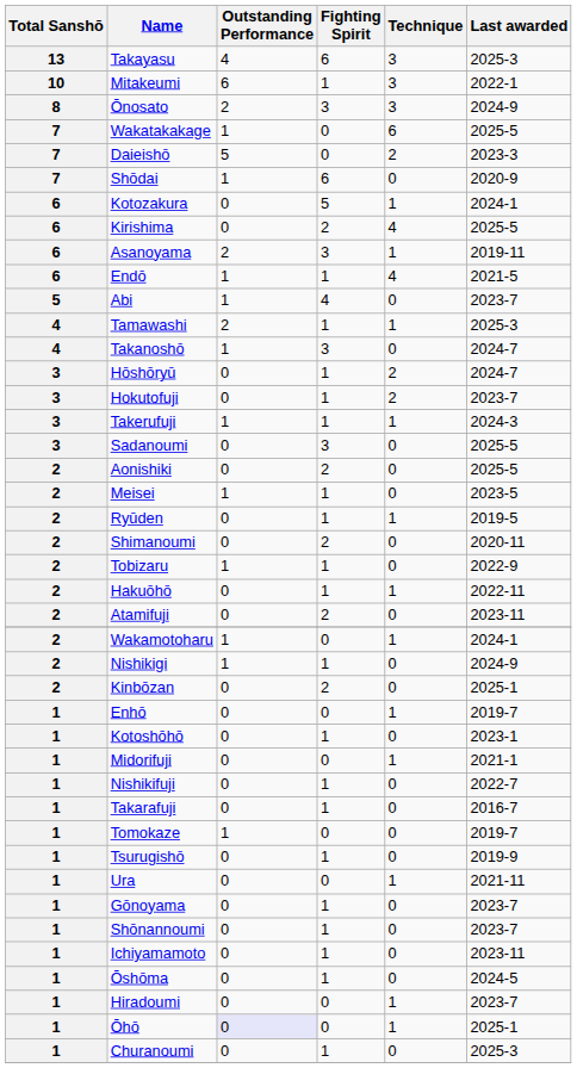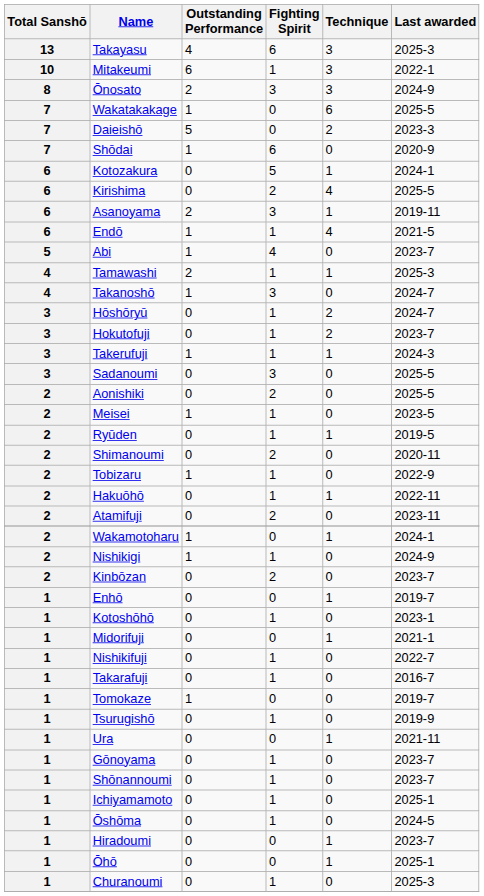 <table class="wikitable sortable">
 <tr>
 <th>Total Sanshō</th>
 <th><a href='#'>Name</a></th>
 <th>Outstanding<br>Performance</th>
 <th>Fighting<br>Spirit</th>
 <th>Technique</th>
 <th>Last awarded</th>
 </tr>
 <tr>
 <th>13</th>
 <td><a href='#'>Takayasu</a></td>
 <td>4</td>
 <td>6</td>
 <td>3</td>
 <td>2025-3</td>
 </tr>
 <tr>
 <th>10</th>
 <td><a href='#'>Mitakeumi</a></td>
 <td>6</td>
 <td>1</td>
 <td>3</td>
 <td>2022-1</td>
 </tr>
 <tr>
 <th>8</th>
 <td><a href='#'>Ōnosato</a></td>
 <td>2</td>
 <td>3</td>
 <td>3</td>
 <td>2024-9</td>
 </tr>
 <tr>
 <th>7</th>
 <td><a href='#'>Wakatakakage</a></td>
 <td>1</td>
 <td>0</td>
 <td>6</td>
 <td>2025-5</td>
 </tr>
 <tr>
 <th>7</th>
 <td><a href='#'>Daieishō</a></td>
 <td>5</td>
 <td>0</td>
 <td>2</td>
 <td>2023-3</td>
 </tr>
 <tr>
 <th>7</th>
 <td><a href='#'>Shōdai</a></td>
 <td>1</td>
 <td>6</td>
 <td>0</td>
 <td>2020-9</td>
 </tr>
 <tr>
 <th>6</th>
 <td><a href='#'>Kotozakura</a></td>
 <td>0</td>
 <td>5</td>
 <td>1</td>
 <td>2024-1</td>
 </tr>
 <tr>
 <th>6</th>
 <td><a href='#'>Kirishima</a></td>
 <td>0</td>
 <td>2</td>
 <td>4</td>
 <td>2025-5</td>
 </tr>
 <tr>
 <th>6</th>
 <td><a href='#'>Asanoyama</a></td>
 <td>2</td>
 <td>3</td>
 <td>1</td>
 <td>2019-11</td>
 </tr>
 <tr>
 <th>6</th>
 <td><a href='#'>Endō</a></td>
 <td>1</td>
 <td>1</td>
 <td>4</td>
 <td>2021-5</td>
 </tr>
 <tr>
 <th>5</th>
 <td><a href='#'>Abi</a></td>
 <td>1</td>
 <td>4</td>
 <td>0</td>
 <td>2023-7</td>
 </tr>
 <tr>
 <th>4</th>
 <td><a href='#'>Tamawashi</a></td>
 <td>2</td>
 <td>1</td>
 <td>1</td>
 <td>2025-3</td>
 </tr>
 <tr>
 <th>4</th>
 <td><a href='#'>Takanoshō</a></td>
 <td>1</td>
 <td>3</td>
 <td>0</td>
 <td>2024-7</td>
 </tr>
 <tr>
 <th>3</th>
 <td><a href='#'>Hōshōryū</a></td>
 <td>0</td>
 <td>1</td>
 <td>2</td>
 <td>2024-7</td>
 </tr>
 <tr>
 <th>3</th>
 <td><a href='#'>Hokutofuji</a></td>
 <td>0</td>
 <td>1</td>
 <td>2</td>
 <td>2023-7</td>
 </tr>
 <tr>
 <th>3</th>
 <td><a href='#'>Takerufuji</a></td>
 <td>1</td>
 <td>1</td>
 <td>1</td>
 <td>2024-3</td>
 </tr>
 <tr>
 <th>3</th>
 <td><a href='#'>Sadanoumi</a></td>
 <td>0</td>
 <td>3</td>
 <td>0</td>
 <td>2025-5</td>
 </tr>
 <tr>
 <th>2</th>
 <td><a href='#'>Aonishiki</a></td>
 <td>0</td>
 <td>2</td>
 <td>0</td>
 <td>2025-5</td>
 </tr>
 <tr>
 <th>2</th>
 <td><a href='#'>Meisei</a></td>
 <td>1</td>
 <td>1</td>
 <td>0</td>
 <td>2023-5</td>
 </tr>
 <tr>
 <th>2</th>
 <td><a href='#'>Ryūden</a></td>
 <td>0</td>
 <td>1</td>
 <td>1</td>
 <td>2019-5</td>
 </tr>
 <tr>
 <th>2</th>
 <td><a href='#'>Shimanoumi</a></td>
 <td>0</td>
 <td>2</td>
 <td>0</td>
 <td>2020-11</td>
 </tr>
 <tr>
 <th>2</th>
 <td><a href='#'>Tobizaru</a></td>
 <td>1</td>
 <td>1</td>
 <td>0</td>
 <td>2022-9</td>
 </tr>
 <tr>
 <th>2</th>
 <td><a href='#'>Hakuōhō</a></td>
 <td>0</td>
 <td>1</td>
 <td>1</td>
 <td>2022-11</td>
 </tr>
 <tr>
 <th>2</th>
 <td><a href='#'>Atamifuji</a></td>
 <td>0</td>
 <td>2</td>
 <td>0</td>
 <td>2023-11</td>
 </tr>
 <tr>
 </tr>
 <tr>
 <th>2</th>
 <td><a href='#'>Wakamotoharu</a></td>
 <td>1</td>
 <td>0</td>
 <td>1</td>
 <td>2024-1</td>
 </tr>
 <tr>
 <th>2</th>
 <td><a href='#'>Nishikigi</a></td>
 <td>1</td>
 <td>1</td>
 <td>0</td>
 <td>2024-9</td>
 </tr>
 <tr>
 <th>2</th>
 <td><a href='#'>Kinbōzan</a></td>
 <td>0</td>
 <td>2</td>
 <td>0</td>
-<td>2025-1</td>
+<td>2023-7</td>
 </tr>
 <tr>
 <th>1</th>
 <td><a href='#'>Enhō</a></td>
 <td>0</td>
 <td>0</td>
 <td>1</td>
 <td>2019-7</td>
 </tr>
 <tr>
 <th>1</th>
 <td><a href='#'>Kotoshōhō</a></td>
 <td>0</td>
 <td>1</td>
 <td>0</td>
 <td>2023-1</td>
 </tr>
 <tr>
 <th>1</th>
 <td><a href='#'>Midorifuji</a></td>
 <td>0</td>
 <td>0</td>
 <td>1</td>
 <td>2021-1</td>
 </tr>
 <tr>
 <th>1</th>
 <td><a href='#'>Nishikifuji</a></td>
 <td>0</td>
 <td>1</td>
 <td>0</td>
 <td>2022-7</td>
 </tr>
 <tr>
 <th>1</th>
 <td><a href='#'>Takarafuji</a></td>
 <td>0</td>
 <td>1</td>
 <td>0</td>
 <td>2016-7</td>
 </tr>
 <tr>
 <th>1</th>
 <td><a href='#'>Tomokaze</a></td>
 <td>1</td>
 <td>0</td>
 <td>0</td>
 <td>2019-7</td>
 </tr>
 <tr>
 <th>1</th>
 <td><a href='#'>Tsurugishō</a></td>
 <td>0</td>
 <td>1</td>
 <td>0</td>
 <td>2019-9</td>
 </tr>
 <tr>
 <th>1</th>
 <td><a href='#'>Ura</a></td>
 <td>0</td>
 <td>0</td>
 <td>1</td>
 <td>2021-11</td>
 </tr>
 <tr>
 <th>1</th>
 <td><a href='#'>Gōnoyama</a></td>
 <td>0</td>
 <td>1</td>
 <td>0</td>
 <td>2023-7</td>
 </tr>
 <tr>
 <th>1</th>
 <td><a href='#'>Shōnannoumi</a></td>
 <td>0</td>
 <td>1</td>
 <td>0</td>
 <td>2023-7</td>
 </tr>
 <tr>
 <th>1</th>
 <td><a href='#'>Ichiyamamoto</a></td>
 <td>0</td>
 <td>1</td>
 <td>0</td>
-<td>2023-11</td>
+<td>2025-1</td>
 </tr>
 <tr>
 <th>1</th>
 <td><a href='#'>Ōshōma</a></td>
 <td>0</td>
 <td>1</td>
 <td>0</td>
 <td>2024-5</td>
 </tr>
 <tr>
 <th>1</th>
 <td><a href='#'>Hiradoumi</a></td>
 <td>0</td>
 <td>0</td>
 <td>1</td>
 <td>2023-7</td>
 </tr>
 <tr>
 <th>1</th>
 <td><a href='#'>Ōhō</a></td>
-<td style="background: lavender;">0</td>
+<td>0</td>
 <td>0</td>
 <td>1</td>
 <td>2025-1</td>
 </tr>
 <tr>
 <th>1</th>
 <td><a href='#'>Churanoumi</a></td>
 <td>0</td>
 <td>1</td>
 <td>0</td>
 <td>2025-3</td>
 </tr>
 <tr>
 </tr>
 </table>
